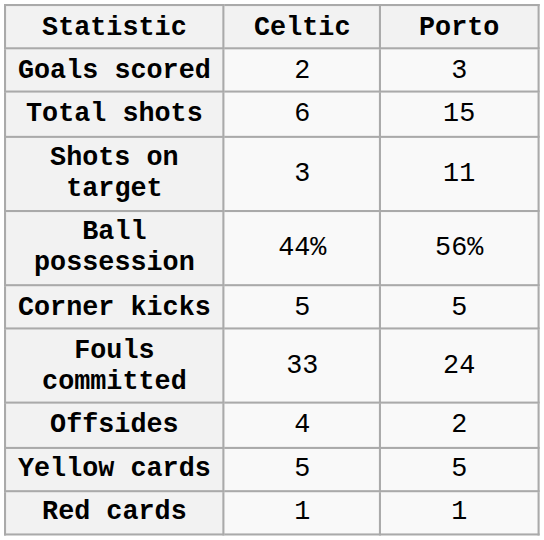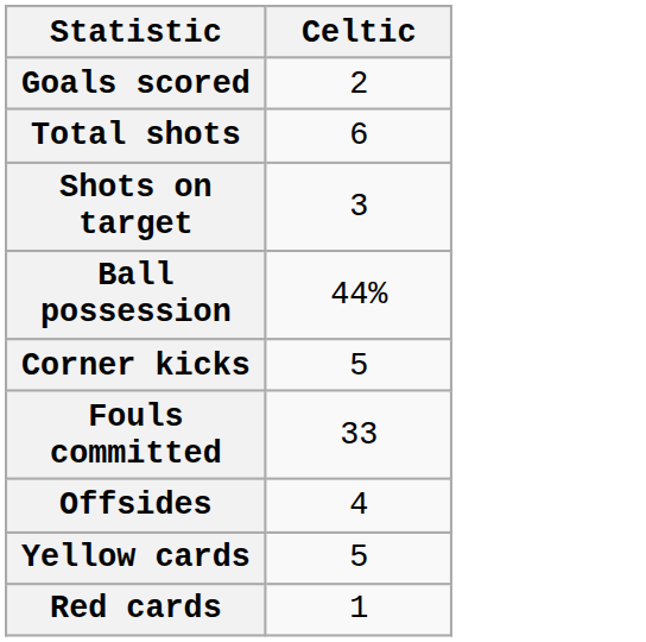 <table class="wikitable plainrowheaders" style="text-align:center">
 <tr>
 <th scope="col" style="width:100px">Statistic</th>
 <th scope="col" style="width:70px">Celtic</th>
-<th scope="col" style="width:70px">Porto</th>
 </tr>
 <tr>
 <th scope=row>Goals scored</th>
 <td>2</td>
-<td>3</td>
 </tr>
 <tr>
 <th scope=row>Total shots</th>
 <td>6</td>
-<td>15</td>
 </tr>
 <tr>
 <th scope=row>Shots on target</th>
 <td>3</td>
-<td>11</td>
 </tr>
 <tr>
 <th scope=row>Ball possession</th>
 <td>44%</td>
-<td>56%</td>
 </tr>
 <tr>
 <th scope=row>Corner kicks</th>
-<td>5</td>
 <td>5</td>
 </tr>
 <tr>
 <th scope=row>Fouls committed</th>
 <td>33</td>
-<td>24</td>
 </tr>
 <tr>
 <th scope=row>Offsides</th>
 <td>4</td>
-<td>2</td>
 </tr>
 <tr>
 <th scope=row>Yellow cards</th>
-<td>5</td>
 <td>5</td>
 </tr>
 <tr>
 <th scope=row>Red cards</th>
 <td>1</td>
-<td>1</td>
 </tr>
 </table>
